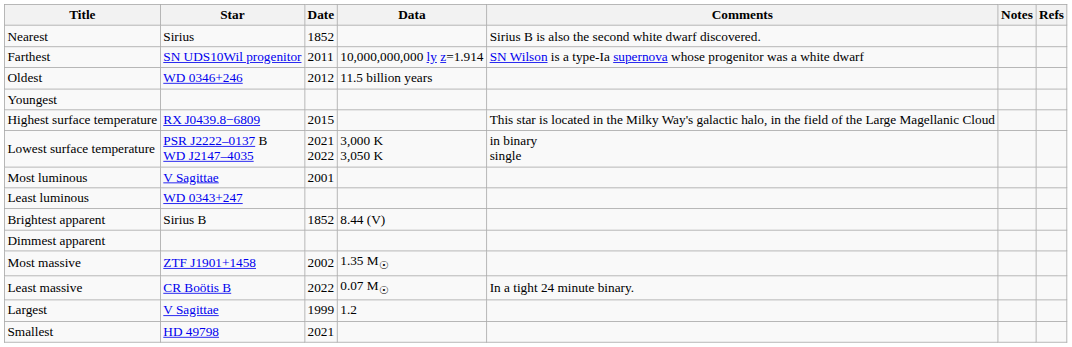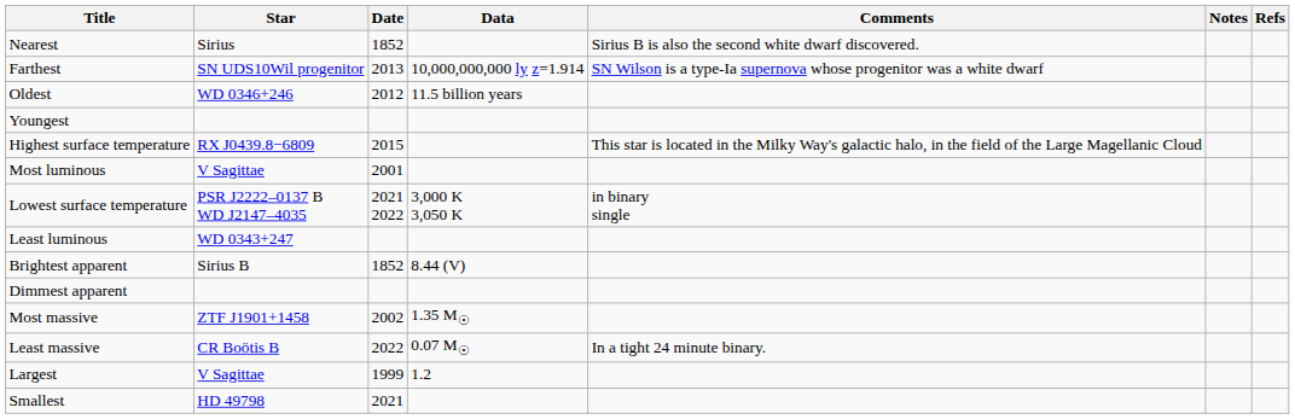 <table class="wikitable sortable">
 <tr>
 <th>Title</th>
 <th>Star</th>
 <th>Date</th>
 <th>Data</th>
 <th>Comments</th>
 <th>Notes</th>
 <th>Refs</th>
 </tr>
 <tr>
 <td>Nearest</td>
 <td>Sirius</td>
 <td>1852</td>
 <td></td>
 <td>Sirius B is also the second white dwarf discovered. </td>
 <td></td>
 <td></td>
 </tr>
 <tr>
 <td>Farthest</td>
 <td><a href='#'>SN UDS10Wil progenitor</a></td>
-<td>2011</td>
+<td>2013</td>
 <td>10,000,000,000 <a href='#'>ly</a> <a href='#'>z</a>=1.914</td>
 <td><a href='#'>SN Wilson</a> is a type-Ia <a href='#'>supernova</a> whose progenitor was a white dwarf</td>
 <td></td>
 <td></td>
 </tr>
 <tr>
 <td>Oldest</td>
 <td><a href='#'>WD 0346+246</a></td>
 <td>2012</td>
 <td>11.5 billion years</td>
 <td></td>
 <td></td>
 <td></td>
 </tr>
 <tr>
 <td>Youngest</td>
 <td></td>
 <td></td>
 <td></td>
 <td></td>
 <td></td>
 <td></td>
 </tr>
 <tr>
 <td>Highest surface temperature</td>
 <td><a href='#'>RX J0439.8−6809</a></td>
 <td>2015</td>
 <td></td>
 <td>This star is located in the Milky Way's galactic halo, in the field of the Large Magellanic Cloud</td>
 <td></td>
 <td></td>
 </tr>
 <tr>
+<td>Most luminous</td>
+<td><a href='#'>V Sagittae</a></td>
+<td>2001</td>
+<td></td>
+<td></td>
+<td></td>
+<td></td>
+</tr>
+<tr>
 <td>Lowest surface temperature</td>
 <td><a href='#'>PSR J2222–0137</a> B<br><a href='#'>WD J2147–4035</a></td>
 <td>2021<br>2022</td>
 <td>3,000 K<br>3,050 K</td>
 <td>in binary<br>single</td>
-<td></td>
-<td></td>
-</tr>
-<tr>
-<td>Most luminous</td>
-<td><a href='#'>V Sagittae</a></td>
-<td>2001</td>
-<td></td>
-<td></td>
 <td></td>
 <td></td>
 </tr>
 <tr>
 <td>Least luminous</td>
 <td><a href='#'>WD 0343+247</a></td>
 <td></td>
 <td></td>
 <td></td>
 <td></td>
 <td></td>
 </tr>
 <tr>
 <td>Brightest apparent</td>
 <td>Sirius B</td>
 <td>1852</td>
 <td>8.44 (V)</td>
 <td></td>
 <td></td>
 <td></td>
 </tr>
 <tr>
 <td>Dimmest apparent</td>
 <td></td>
 <td></td>
 <td></td>
 <td></td>
 <td></td>
 <td></td>
 </tr>
 <tr>
 <td>Most massive</td>
 <td><a href='#'>ZTF J1901+1458</a></td>
 <td>2002</td>
 <td>1.35 M<sub>☉</sub></td>
 <td></td>
 <td></td>
 <td></td>
 </tr>
 <tr>
 <td>Least massive</td>
 <td><a href='#'>CR Boötis B</a></td>
 <td>2022</td>
 <td>0.07 M<sub>☉</sub></td>
 <td>In a tight 24 minute binary.</td>
 <td></td>
 <td></td>
 </tr>
 <tr>
 <td>Largest</td>
 <td><a href='#'>V Sagittae</a></td>
 <td>1999</td>
 <td>1.2 </td>
 <td></td>
 <td></td>
 <td></td>
 </tr>
 <tr>
 <td>Smallest</td>
 <td><a href='#'>HD 49798</a></td>
 <td>2021</td>
 <td></td>
 <td></td>
 <td></td>
 <td></td>
 </tr>
 </table>
